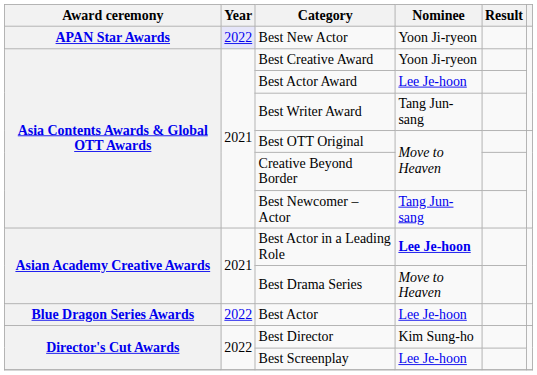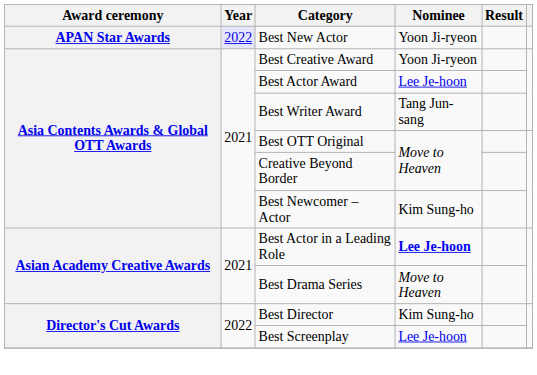 <table class="wikitable plainrowheaders sortable">
 <tr>
 <th scope="col">Award ceremony</th>
 <th scope="col">Year</th>
 <th scope="col">Category</th>
 <th scope="col">Nominee</th>
 <th scope="col">Result</th>
 <th scope="col" class="unsortable"></th>
 </tr>
 <tr>
 <th scope="row"><a href='#'>APAN Star Awards</a></th>
 <td style="background: lavender;"><a href='#'>2022</a></td>
 <td>Best New Actor</td>
 <td>Yoon Ji-ryeon</td>
 <td></td>
 <td></td>
 </tr>
 <tr>
 <th scope="row"  rowspan="6"><a href='#'>Asia Contents Awards & Global OTT Awards</a></th>
 <td rowspan="6">2021</td>
 <td>Best Creative Award</td>
 <td>Yoon Ji-ryeon</td>
 <td></td>
 <td rowspan =3></td>
 </tr>
 <tr>
 <td>Best Actor Award</td>
 <td><a href='#'>Lee Je-hoon</a></td>
 <td></td>
 </tr>
 <tr>
 <td>Best Writer Award</td>
 <td>Tang Jun-sang</td>
 <td></td>
 </tr>
 <tr>
 <td>Best OTT Original</td>
 <td rowspan =2><em>Move to Heaven</em></td>
 <td></td>
 <td rowspan =3></td>
 </tr>
 <tr>
 <td>Creative Beyond Border</td>
 <td></td>
 </tr>
 <tr>
 <td>Best Newcomer – Actor</td>
-<td><a href='#'>Tang Jun-sang</a></td>
+<td>Kim Sung-ho</td>
 <td></td>
 </tr>
 <tr>
 <th scope="row"  rowspan="2"><a href='#'>Asian Academy Creative Awards</a></th>
 <td rowspan="2">2021</td>
 <td>Best Actor in a Leading Role</td>
 <td><strong><a href='#'>Lee Je-hoon</a></strong></td>
 <td></td>
 <td rowspan="2"></td>
 </tr>
 <tr>
 <td>Best Drama Series</td>
 <td><em>Move to Heaven</em></td>
-<td></td>
-</tr>
-<tr>
-<th scope="row" rowspan="1"><a href='#'>Blue Dragon Series Awards</a></th>
-<td><a href='#'>2022</a></td>
-<td>Best Actor</td>
-<td><a href='#'>Lee Je-hoon</a></td>
-<td></td>
 <td></td>
 </tr>
 <tr>
 <th scope="row"rowspan="2"><a href='#'>Director's Cut Awards</a></th>
 <td rowspan="2">2022</td>
 <td>Best Director</td>
 <td>Kim Sung-ho</td>
 <td></td>
 <td rowspan="2"></td>
 </tr>
 <tr>
 <td>Best Screenplay</td>
 <td><a href='#'>Lee Je-hoon</a></td>
 <td></td>
 </tr>
 <tr>
 </tr>
 </table>
